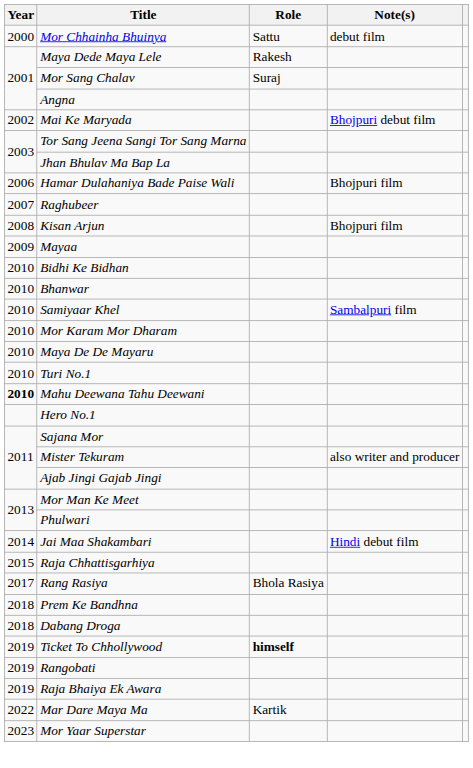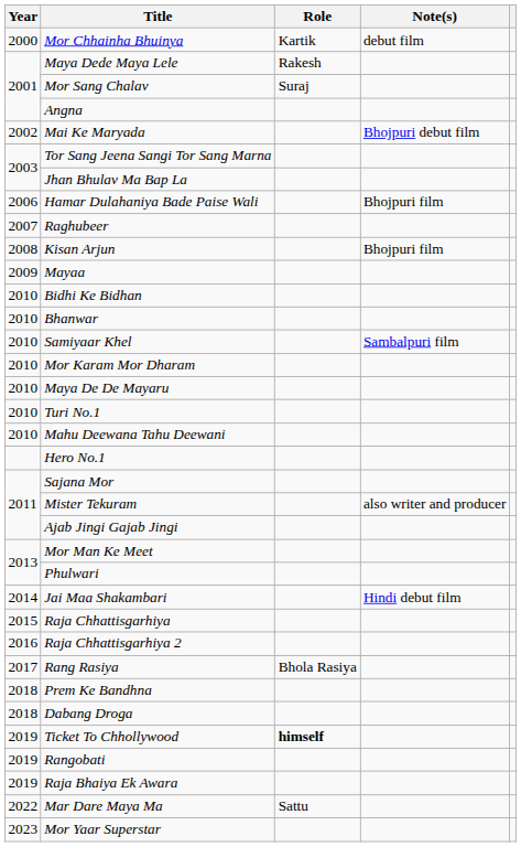 <table class="wikitable">
 <tr>
 <th>Year</th>
 <th>Title</th>
 <th>Role</th>
 <th>Note(s)</th>
 <th></th>
 </tr>
 <tr>
 <td>2000</td>
 <td><em><a href='#'>Mor Chhainha Bhuinya</a></em></td>
-<td>Sattu</td>
+<td>Kartik</td>
 <td>debut film</td>
 <td></td>
 </tr>
 <tr>
 <td rowspan="3">2001</td>
 <td><em>Maya Dede Maya Lele</em></td>
 <td>Rakesh</td>
 <td></td>
 <td></td>
 </tr>
 <tr>
 <td><em>Mor Sang Chalav</em></td>
 <td>Suraj</td>
 <td></td>
 <td></td>
 </tr>
 <tr>
 <td><em>Angna</em></td>
 <td></td>
 <td></td>
 <td></td>
 </tr>
 <tr>
 <td>2002</td>
 <td><em>Mai Ke Maryada</em></td>
 <td></td>
 <td><a href='#'>Bhojpuri</a> debut film</td>
 <td></td>
 </tr>
 <tr>
 <td rowspan="2">2003</td>
 <td><em>Tor Sang Jeena Sangi Tor Sang Marna</em></td>
 <td></td>
 <td></td>
 <td></td>
 </tr>
 <tr>
 <td><em>Jhan Bhulav Ma Bap La</em></td>
 <td></td>
 <td></td>
 <td></td>
 </tr>
 <tr>
 <td>2006</td>
 <td><em>Hamar Dulahaniya Bade Paise Wali</em></td>
 <td></td>
 <td>Bhojpuri film</td>
 <td></td>
 </tr>
 <tr>
 <td>2007</td>
 <td><em>Raghubeer</em></td>
 <td></td>
 <td></td>
 <td></td>
 </tr>
 <tr>
 <td>2008</td>
 <td><em>Kisan Arjun</em></td>
 <td></td>
 <td>Bhojpuri film</td>
 <td></td>
 </tr>
 <tr>
 <td>2009</td>
 <td><em>Mayaa</em></td>
 <td></td>
 <td></td>
 <td></td>
 </tr>
 <tr>
 <td>2010</td>
 <td><em>Bidhi Ke Bidhan</em></td>
 <td></td>
 <td></td>
 <td></td>
 </tr>
 <tr>
 <td>2010</td>
 <td><em>Bhanwar</em></td>
 <td></td>
 <td></td>
 <td></td>
 </tr>
 <tr>
 <td>2010</td>
 <td><em>Samiyaar Khel</em></td>
 <td></td>
 <td><a href='#'>Sambalpuri</a> film</td>
 <td></td>
 </tr>
 <tr>
 <td>2010</td>
 <td><em>Mor Karam Mor Dharam</em></td>
 <td></td>
 <td></td>
 <td></td>
 </tr>
 <tr>
 <td>2010</td>
 <td><em>Maya De De Mayaru</em></td>
 <td></td>
 <td></td>
 <td></td>
 </tr>
 <tr>
 <td>2010</td>
 <td><em>Turi No.1</em></td>
 <td></td>
 <td></td>
 <td></td>
 </tr>
 <tr>
-<td><strong>2010</strong></td>
+<td>2010</td>
 <td><em>Mahu Deewana Tahu Deewani</em></td>
 <td></td>
 <td></td>
 <td></td>
 </tr>
 <tr>
 <td></td>
 <td><em>Hero No.1</em></td>
 <td></td>
 <td></td>
 <td></td>
 </tr>
 <tr>
 <td rowspan="3">2011</td>
 <td><em>Sajana Mor</em></td>
 <td></td>
 <td></td>
 <td></td>
 </tr>
 <tr>
 <td><em>Mister Tekuram</em></td>
 <td></td>
 <td>also writer and producer</td>
 <td></td>
 </tr>
 <tr>
 <td><em>Ajab Jingi Gajab Jingi</em></td>
 <td></td>
 <td></td>
 <td></td>
 </tr>
 <tr>
 <td rowspan="2">2013</td>
 <td><em>Mor Man Ke Meet</em></td>
 <td></td>
 <td></td>
 <td></td>
 </tr>
 <tr>
 <td><em>Phulwari</em></td>
 <td></td>
 <td></td>
 <td></td>
 </tr>
 <tr>
 <td>2014</td>
 <td><em>Jai Maa Shakambari</em></td>
 <td></td>
 <td><a href='#'>Hindi</a> debut film</td>
 <td></td>
 </tr>
 <tr>
 <td>2015</td>
 <td><em>Raja Chhattisgarhiya</em></td>
 <td></td>
 <td></td>
 <td></td>
 </tr>
 <tr>
+<td>2016</td>
+<td><em>Raja Chhattisgarhiya 2</em></td>
+<td></td>
+<td></td>
+<td></td>
+</tr>
+<tr>
 <td>2017</td>
 <td><em>Rang Rasiya</em></td>
 <td>Bhola Rasiya</td>
 <td></td>
 <td></td>
 </tr>
 <tr>
 <td>2018</td>
 <td><em>Prem Ke Bandhna</em></td>
 <td></td>
 <td></td>
 <td></td>
 </tr>
 <tr>
 <td>2018</td>
 <td><em>Dabang Droga</em></td>
 <td></td>
 <td></td>
 <td></td>
 </tr>
 <tr>
 <td>2019</td>
 <td><em>Ticket To Chhollywood</em></td>
 <td><strong>himself</strong></td>
 <td></td>
 <td></td>
 </tr>
 <tr>
 <td>2019</td>
 <td><em>Rangobati</em></td>
 <td></td>
 <td></td>
 <td></td>
 </tr>
 <tr>
 <td>2019</td>
 <td><em>Raja Bhaiya Ek Awara</em></td>
 <td></td>
 <td></td>
 <td></td>
 </tr>
 <tr>
 <td>2022</td>
 <td><em>Mar Dare Maya Ma</em></td>
-<td>Kartik</td>
+<td>Sattu</td>
 <td></td>
 <td></td>
 </tr>
 <tr>
 <td>2023</td>
 <td><em>Mor Yaar Superstar</em></td>
 <td></td>
 <td></td>
 <td></td>
 </tr>
 </table>
